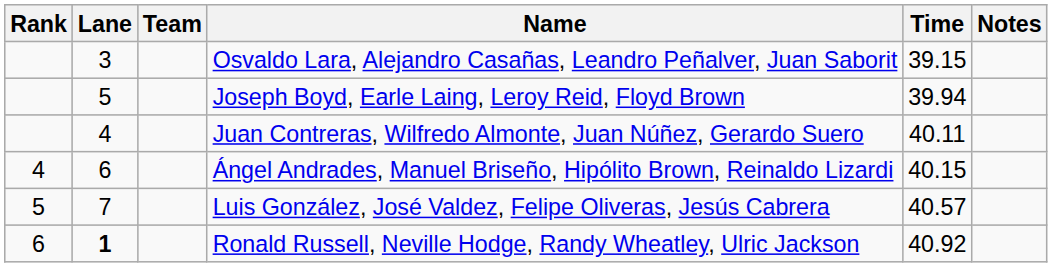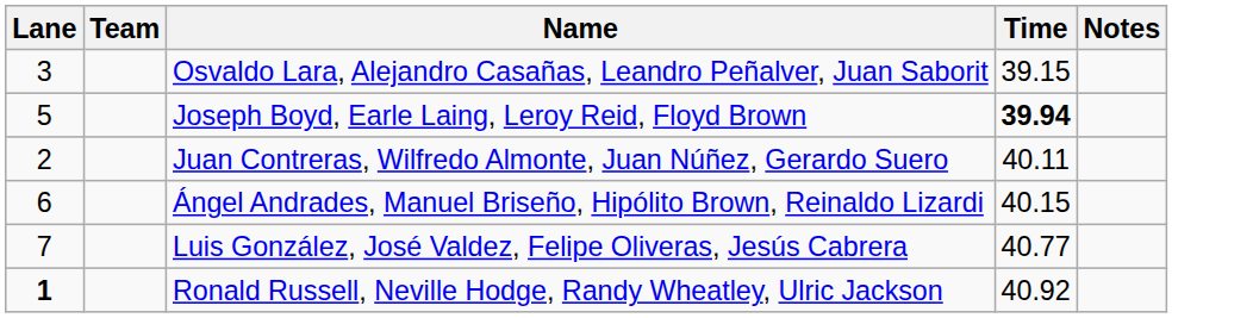 <table class="wikitable sortable" style="text-align:center;font-size:95%">
 <tr>
-<th>Rank</th>
 <th>Lane</th>
 <th>Team</th>
 <th>Name</th>
 <th>Time</th>
 <th>Notes</th>
 </tr>
 <tr>
-<td></td>
 <td>3</td>
 <td align=left></td>
 <td align=left><a href='#'>Osvaldo Lara</a>, <a href='#'>Alejandro Casañas</a>, <a href='#'>Leandro Peñalver</a>, <a href='#'>Juan Saborit</a></td>
 <td>39.15</td>
 <td></td>
 </tr>
 <tr>
-<td></td>
 <td>5</td>
 <td align=left></td>
 <td align=left><a href='#'>Joseph Boyd</a>, <a href='#'>Earle Laing</a>, <a href='#'>Leroy Reid</a>, <a href='#'>Floyd Brown</a></td>
-<td>39.94</td>
+<td><strong>39.94</strong></td>
 <td></td>
 </tr>
 <tr>
-<td></td>
-<td>4</td>
+<td>2</td>
 <td align=left></td>
 <td align=left><a href='#'>Juan Contreras</a>, <a href='#'>Wilfredo Almonte</a>, <a href='#'>Juan Núñez</a>, <a href='#'>Gerardo Suero</a></td>
 <td>40.11</td>
 <td></td>
 </tr>
 <tr>
-<td>4</td>
 <td>6</td>
 <td align=left></td>
 <td align=left><a href='#'>Ángel Andrades</a>, <a href='#'>Manuel Briseño</a>, <a href='#'>Hipólito Brown</a>, <a href='#'>Reinaldo Lizardi</a></td>
 <td>40.15</td>
 <td></td>
 </tr>
 <tr>
-<td>5</td>
 <td>7</td>
 <td align=left></td>
 <td align=left><a href='#'>Luis González</a>, <a href='#'>José Valdez</a>, <a href='#'>Felipe Oliveras</a>, <a href='#'>Jesús Cabrera</a></td>
-<td>40.57</td>
+<td>40.77</td>
 <td></td>
 </tr>
 <tr>
-<td>6</td>
 <td><strong>1</strong></td>
 <td align=left></td>
 <td align=left><a href='#'>Ronald Russell</a>, <a href='#'>Neville Hodge</a>, <a href='#'>Randy Wheatley</a>, <a href='#'>Ulric Jackson</a></td>
 <td>40.92</td>
 <td></td>
 </tr>
 </table>
